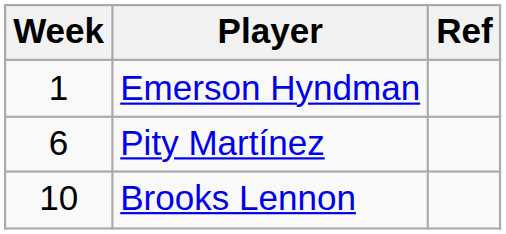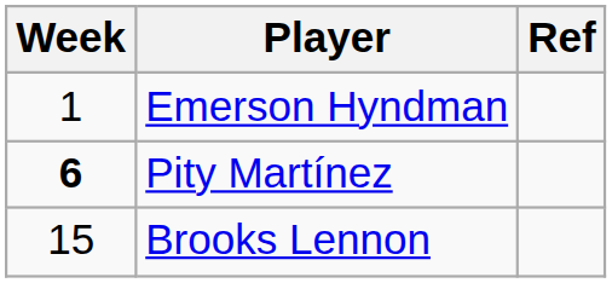 <table class="wikitable">
 <tr>
 <th>Week</th>
 <th>Player</th>
 <th>Ref</th>
 </tr>
 <tr>
 <td style="text-align: center;">1</td>
 <td> <a href='#'>Emerson Hyndman</a></td>
 <td style="text-align: center;"></td>
 </tr>
 <tr>
-<td style="text-align: center;">6</td>
+<td style="text-align: center;"><strong>6</strong></td>
 <td> <a href='#'>Pity Martínez</a></td>
 <td style="text-align: center;"></td>
 </tr>
 <tr>
-<td style="text-align: center;">10</td>
+<td style="text-align: center;">15</td>
 <td> <a href='#'>Brooks Lennon</a></td>
 <td style="text-align: center;"></td>
 </tr>
 </table>
